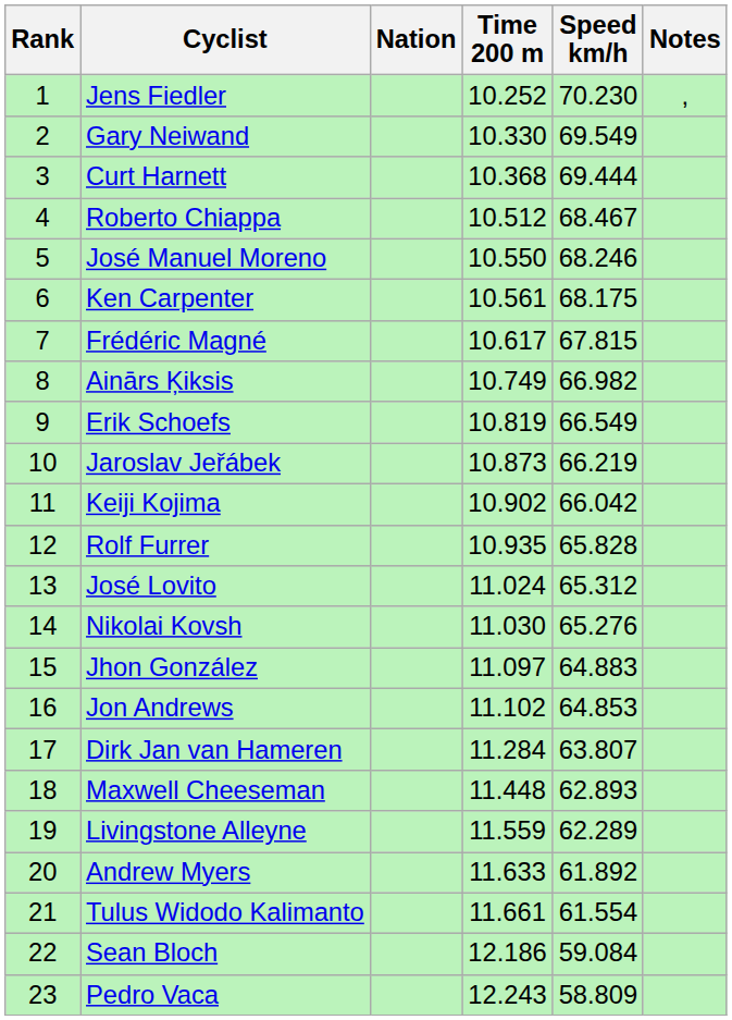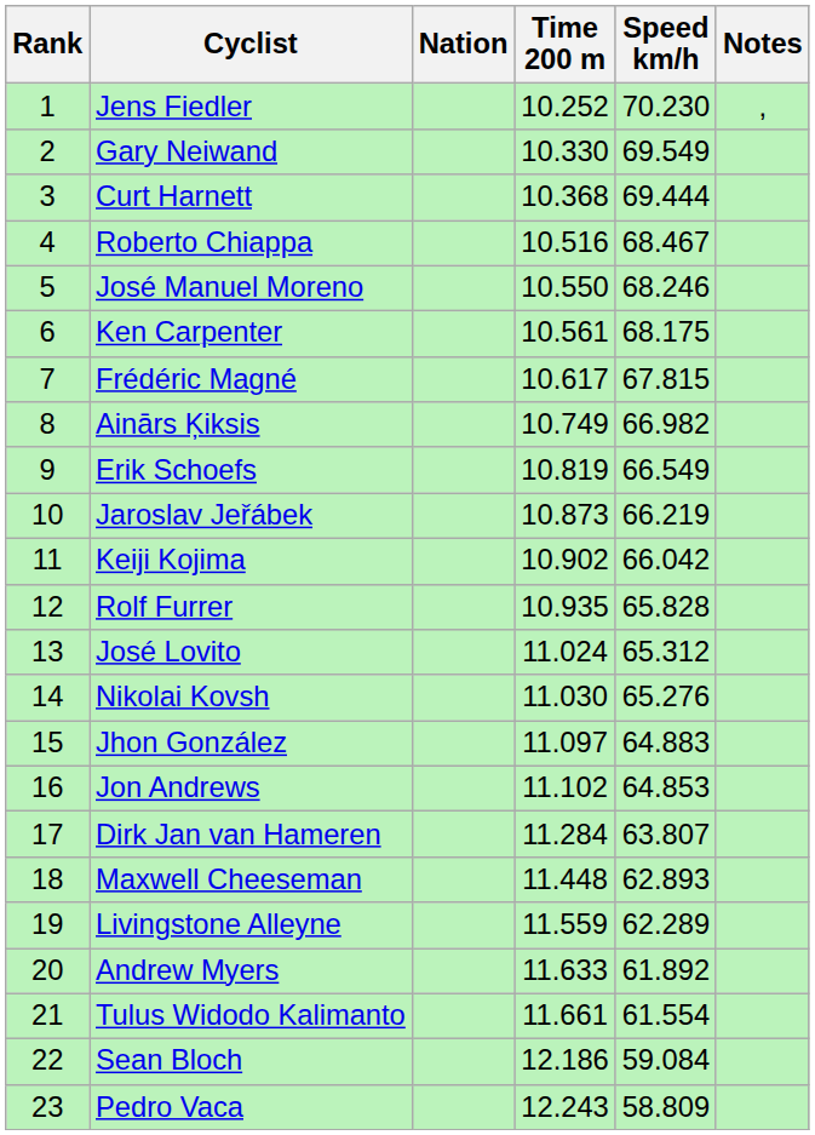 <table class="wikitable sortable" style="text-align:center">
 <tr>
 <th>Rank</th>
 <th>Cyclist</th>
 <th>Nation</th>
 <th>Time<br>200 m</th>
 <th>Speed<br>km/h</th>
 <th>Notes</th>
 </tr>
 <tr bgcolor=bbf3bb>
 <td>1</td>
 <td align=left><a href='#'>Jens Fiedler</a></td>
 <td align=left></td>
 <td>10.252</td>
 <td>70.230</td>
 <td>, </td>
 </tr>
 <tr bgcolor=bbf3bb>
 <td>2</td>
 <td align=left><a href='#'>Gary Neiwand</a></td>
 <td align=left></td>
 <td>10.330</td>
 <td>69.549</td>
 <td></td>
 </tr>
 <tr bgcolor=bbf3bb>
 <td>3</td>
 <td align=left><a href='#'>Curt Harnett</a></td>
 <td align=left></td>
 <td>10.368</td>
 <td>69.444</td>
 <td></td>
 </tr>
 <tr bgcolor=bbf3bb>
 <td>4</td>
 <td align=left><a href='#'>Roberto Chiappa</a></td>
 <td align=left></td>
-<td>10.512</td>
+<td>10.516</td>
 <td>68.467</td>
 <td></td>
 </tr>
 <tr bgcolor=bbf3bb>
 <td>5</td>
 <td align=left><a href='#'>José Manuel Moreno</a></td>
 <td align=left></td>
 <td>10.550</td>
 <td>68.246</td>
 <td></td>
 </tr>
 <tr bgcolor=bbf3bb>
 <td>6</td>
 <td align=left><a href='#'>Ken Carpenter</a></td>
 <td align=left></td>
 <td>10.561</td>
 <td>68.175</td>
 <td></td>
 </tr>
 <tr bgcolor=bbf3bb>
 <td>7</td>
 <td align=left><a href='#'>Frédéric Magné</a></td>
 <td align=left></td>
 <td>10.617</td>
 <td>67.815</td>
 <td></td>
 </tr>
 <tr bgcolor=bbf3bb>
 <td>8</td>
 <td align=left><a href='#'>Ainārs Ķiksis</a></td>
 <td align=left></td>
 <td>10.749</td>
 <td>66.982</td>
 <td></td>
 </tr>
 <tr bgcolor=bbf3bb>
 <td>9</td>
 <td align=left><a href='#'>Erik Schoefs</a></td>
 <td align=left></td>
 <td>10.819</td>
 <td>66.549</td>
 <td></td>
 </tr>
 <tr bgcolor=bbf3bb>
 <td>10</td>
 <td align=left><a href='#'>Jaroslav Jeřábek</a></td>
 <td align=left></td>
 <td>10.873</td>
 <td>66.219</td>
 <td></td>
 </tr>
 <tr bgcolor=bbf3bb>
 <td>11</td>
 <td align=left><a href='#'>Keiji Kojima</a></td>
 <td align=left></td>
 <td>10.902</td>
 <td>66.042</td>
 <td></td>
 </tr>
 <tr bgcolor=bbf3bb>
 <td>12</td>
 <td align=left><a href='#'>Rolf Furrer</a></td>
 <td align=left></td>
 <td>10.935</td>
 <td>65.828</td>
 <td></td>
 </tr>
 <tr bgcolor=bbf3bb>
 <td>13</td>
 <td align=left><a href='#'>José Lovito</a></td>
 <td align=left></td>
 <td>11.024</td>
 <td>65.312</td>
 <td></td>
 </tr>
 <tr bgcolor=bbf3bb>
 <td>14</td>
 <td align=left><a href='#'>Nikolai Kovsh</a></td>
 <td align=left></td>
 <td>11.030</td>
 <td>65.276</td>
 <td></td>
 </tr>
 <tr bgcolor=bbf3bb>
 <td>15</td>
 <td align=left><a href='#'>Jhon González</a></td>
 <td align=left></td>
 <td>11.097</td>
 <td>64.883</td>
 <td></td>
 </tr>
 <tr bgcolor=bbf3bb>
 <td>16</td>
 <td align=left><a href='#'>Jon Andrews</a></td>
 <td align=left></td>
 <td>11.102</td>
 <td>64.853</td>
 <td></td>
 </tr>
 <tr bgcolor=bbf3bb>
 <td>17</td>
 <td align=left><a href='#'>Dirk Jan van Hameren</a></td>
 <td align=left></td>
 <td>11.284</td>
 <td>63.807</td>
 <td></td>
 </tr>
 <tr bgcolor=bbf3bb>
 <td>18</td>
 <td align=left><a href='#'>Maxwell Cheeseman</a></td>
 <td align=left></td>
 <td>11.448</td>
 <td>62.893</td>
 <td></td>
 </tr>
 <tr bgcolor=bbf3bb>
 <td>19</td>
 <td align=left><a href='#'>Livingstone Alleyne</a></td>
 <td align=left></td>
 <td>11.559</td>
 <td>62.289</td>
 <td></td>
 </tr>
 <tr bgcolor=bbf3bb>
 <td>20</td>
 <td align=left><a href='#'>Andrew Myers</a></td>
 <td align=left></td>
 <td>11.633</td>
 <td>61.892</td>
 <td></td>
 </tr>
 <tr bgcolor=bbf3bb>
 <td>21</td>
 <td align=left><a href='#'>Tulus Widodo Kalimanto</a></td>
 <td align=left></td>
 <td>11.661</td>
 <td>61.554</td>
 <td></td>
 </tr>
 <tr bgcolor=bbf3bb>
 <td>22</td>
 <td align=left><a href='#'>Sean Bloch</a></td>
 <td align=left></td>
 <td>12.186</td>
 <td>59.084</td>
 <td></td>
 </tr>
 <tr bgcolor=bbf3bb>
 <td>23</td>
 <td align=left><a href='#'>Pedro Vaca</a></td>
 <td align=left></td>
 <td>12.243</td>
 <td>58.809</td>
 <td></td>
 </tr>
 </table>
